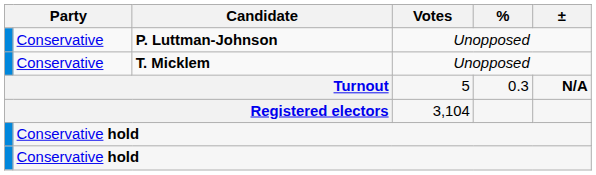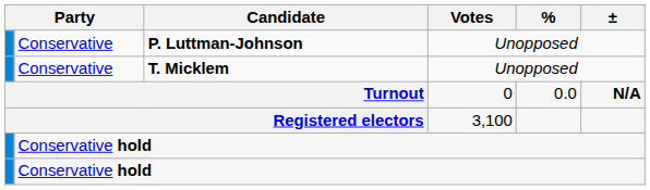 <table class=wikitable>
 <tr>
 <th scope="col" colspan="2" style="width: 130px">Party</th>
 <th scope="col" style="width: 17em">Candidate</th>
 <th scope="col" style="width: 5em">Votes</th>
 <th scope="col" style="width: 3.5em">%</th>
 <th scope="col" style="width: 3.5em">±</th>
 </tr>
 <tr>
 <td style="background:#0087DC;"></td>
 <td><a href='#'>Conservative</a></td>
 <td><strong>P. Luttman-Johnson</strong></td>
 <td style="text-align: center; "colspan="3"><em>Unopposed</em></td>
 </tr>
 <tr>
 <td style="background:#0087DC;"></td>
 <td><a href='#'>Conservative</a></td>
 <td><strong>T. Micklem</strong></td>
 <td style="text-align: center; "colspan="3"><em>Unopposed</em></td>
 </tr>
 <tr style="background-color:#F6F6F6">
 <th colspan="3" style="text-align: right; margin-right: 0.5em"><a href='#'>Turnout</a></th>
-<td style="text-align: right; margin-right: 0.5em">5</td>
-<td style="text-align: right; margin-right: 0.5em">0.3</td>
+<td style="text-align: right; margin-right: 0.5em">0</td>
+<td style="text-align: right; margin-right: 0.5em">0.0</td>
 <td style="text-align: right; margin-right: 0.5em"><strong>N/A</strong></td>
 </tr>
 <tr style="background-color:#F6F6F6;">
 <th colspan="3" style="text-align:right;"><a href='#'>Registered electors</a></th>
-<td style="text-align:right; margin-right:0.5em">3,104</td>
+<td style="text-align:right; margin-right:0.5em">3,100</td>
 <td></td>
 <td></td>
 </tr>
 <tr style="background-color:#F6F6F6">
 <td style="background:#0087DC;"></td>
 <td colspan="5"><a href='#'>Conservative</a> <strong>hold</strong></td>
 </tr>
 <tr style="background-color:#F6F6F6">
 <td style="background:#0087DC;"></td>
 <td colspan="5"><a href='#'>Conservative</a> <strong>hold</strong></td>
 </tr>
 </table>
